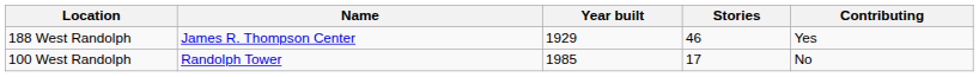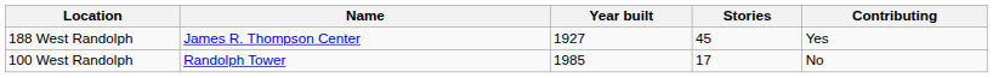 <table class=wikitable width=70%>
 <tr>
 <th width=190px>Location</th>
 <th>Name</th>
 <th>Year built</th>
 <th>Stories</th>
 <th>Contributing</th>
 </tr>
 <tr>
 <td>188 West Randolph</td>
 <td><a href='#'>James R. Thompson Center</a><br></td>
-<td>1929</td>
-<td>46</td>
+<td>1927</td>
+<td>45</td>
 <td>Yes</td>
 </tr>
 <tr>
 <td>100 West Randolph</td>
 <td><a href='#'>Randolph Tower</a><br></td>
 <td>1985</td>
 <td>17</td>
 <td>No</td>
 </tr>
 </table>
